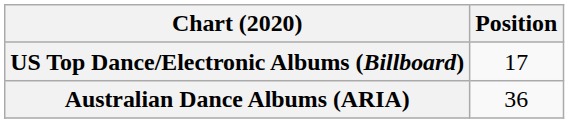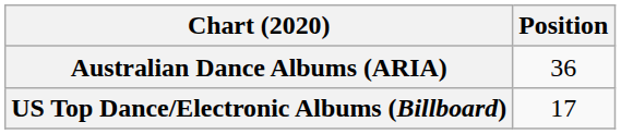 <table class="wikitable sortable plainrowheaders" style="text-align:center">
 <tr>
 <th scope="col">Chart (2020)</th>
 <th scope="col">Position</th>
 </tr>
 <tr>
+<th scope="row">Australian Dance Albums (ARIA)</th>
+<td>36</td>
+</tr>
+<tr>
 <th scope="row">US Top Dance/Electronic Albums (<em>Billboard</em>)</th>
 <td>17</td>
 </tr>
-<tr>
-<th scope="row">Australian Dance Albums (ARIA)</th>
-<td>36</td>
-</tr>
 </table>
